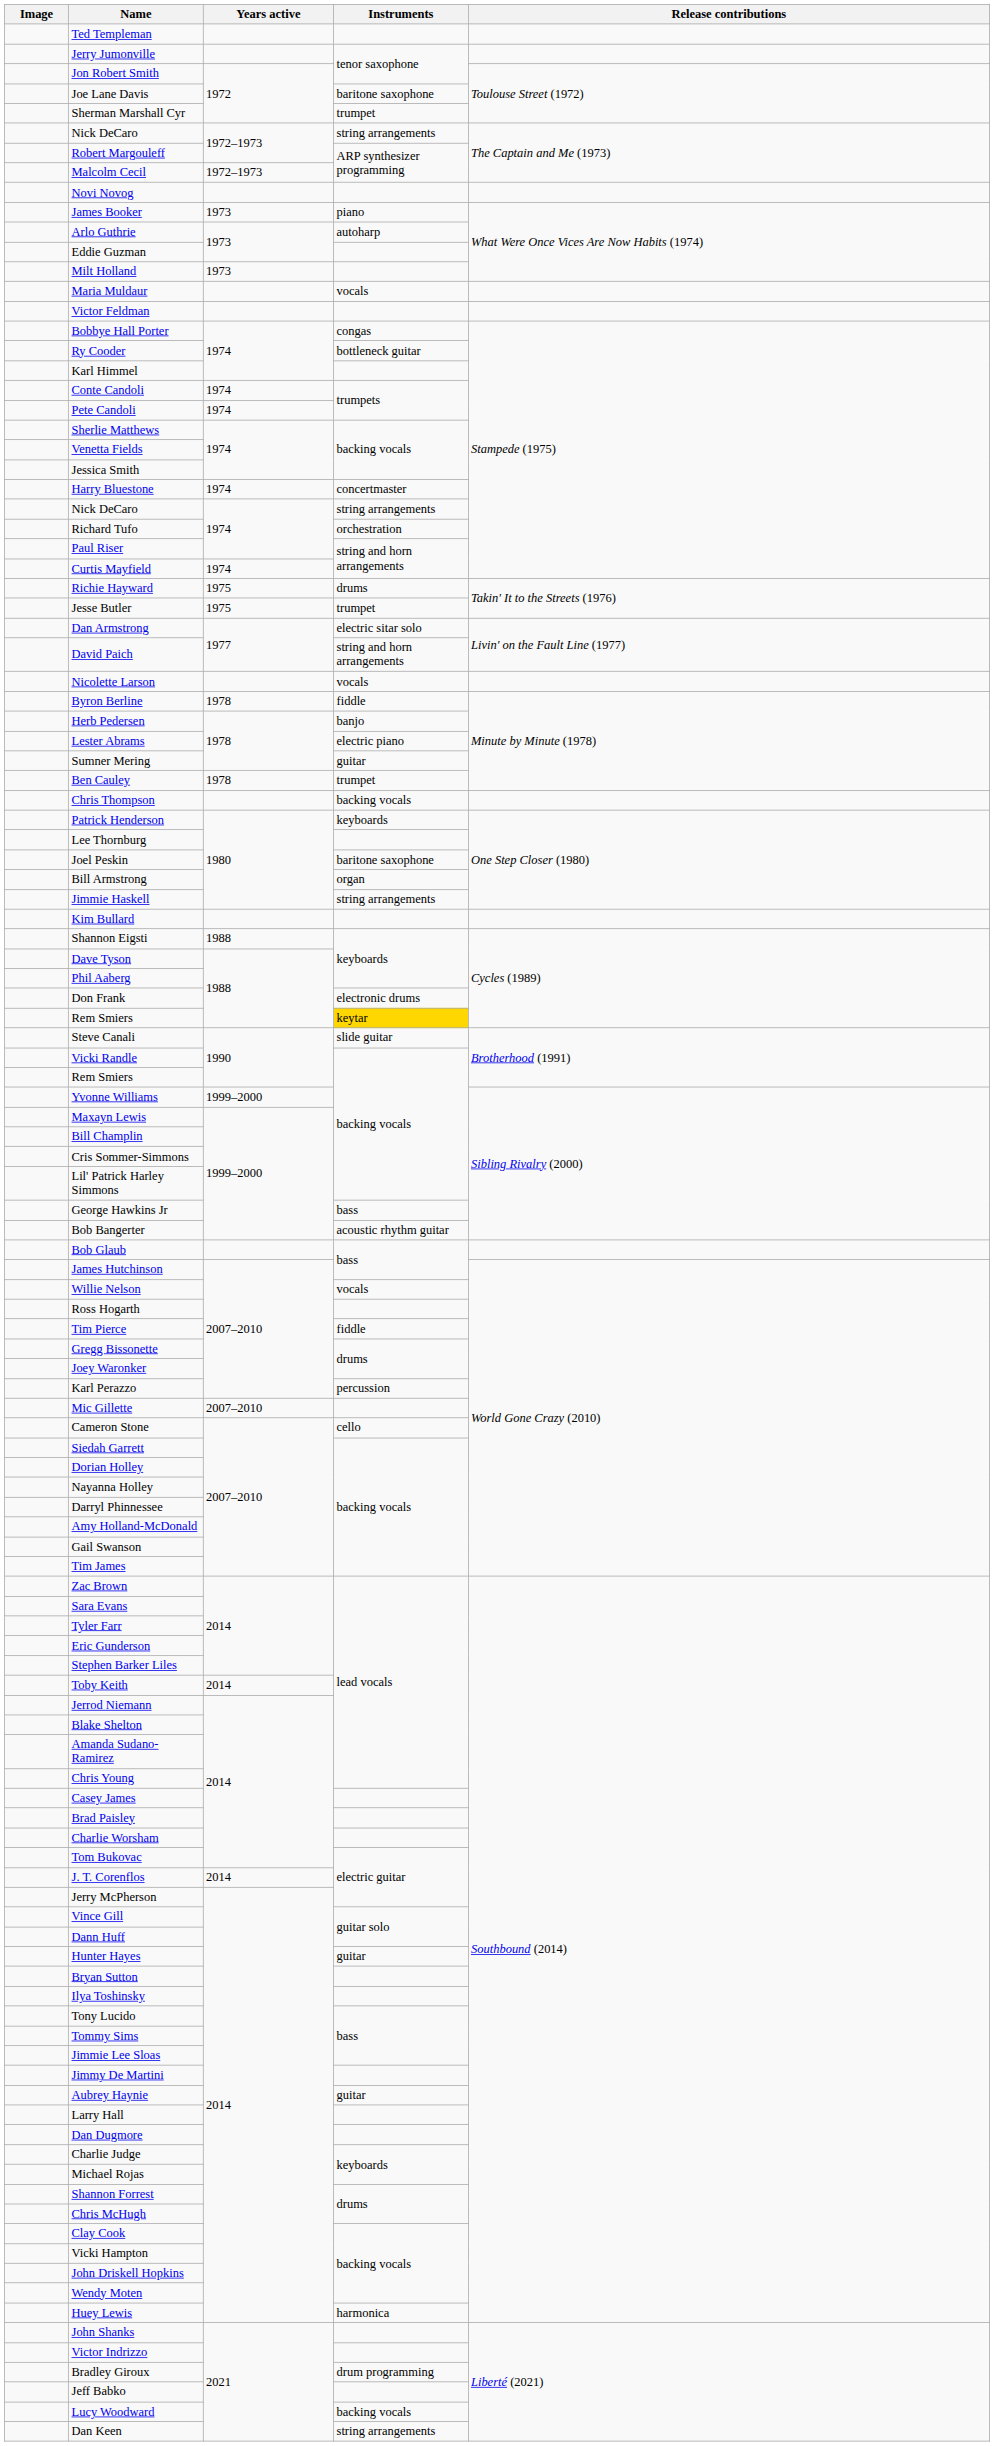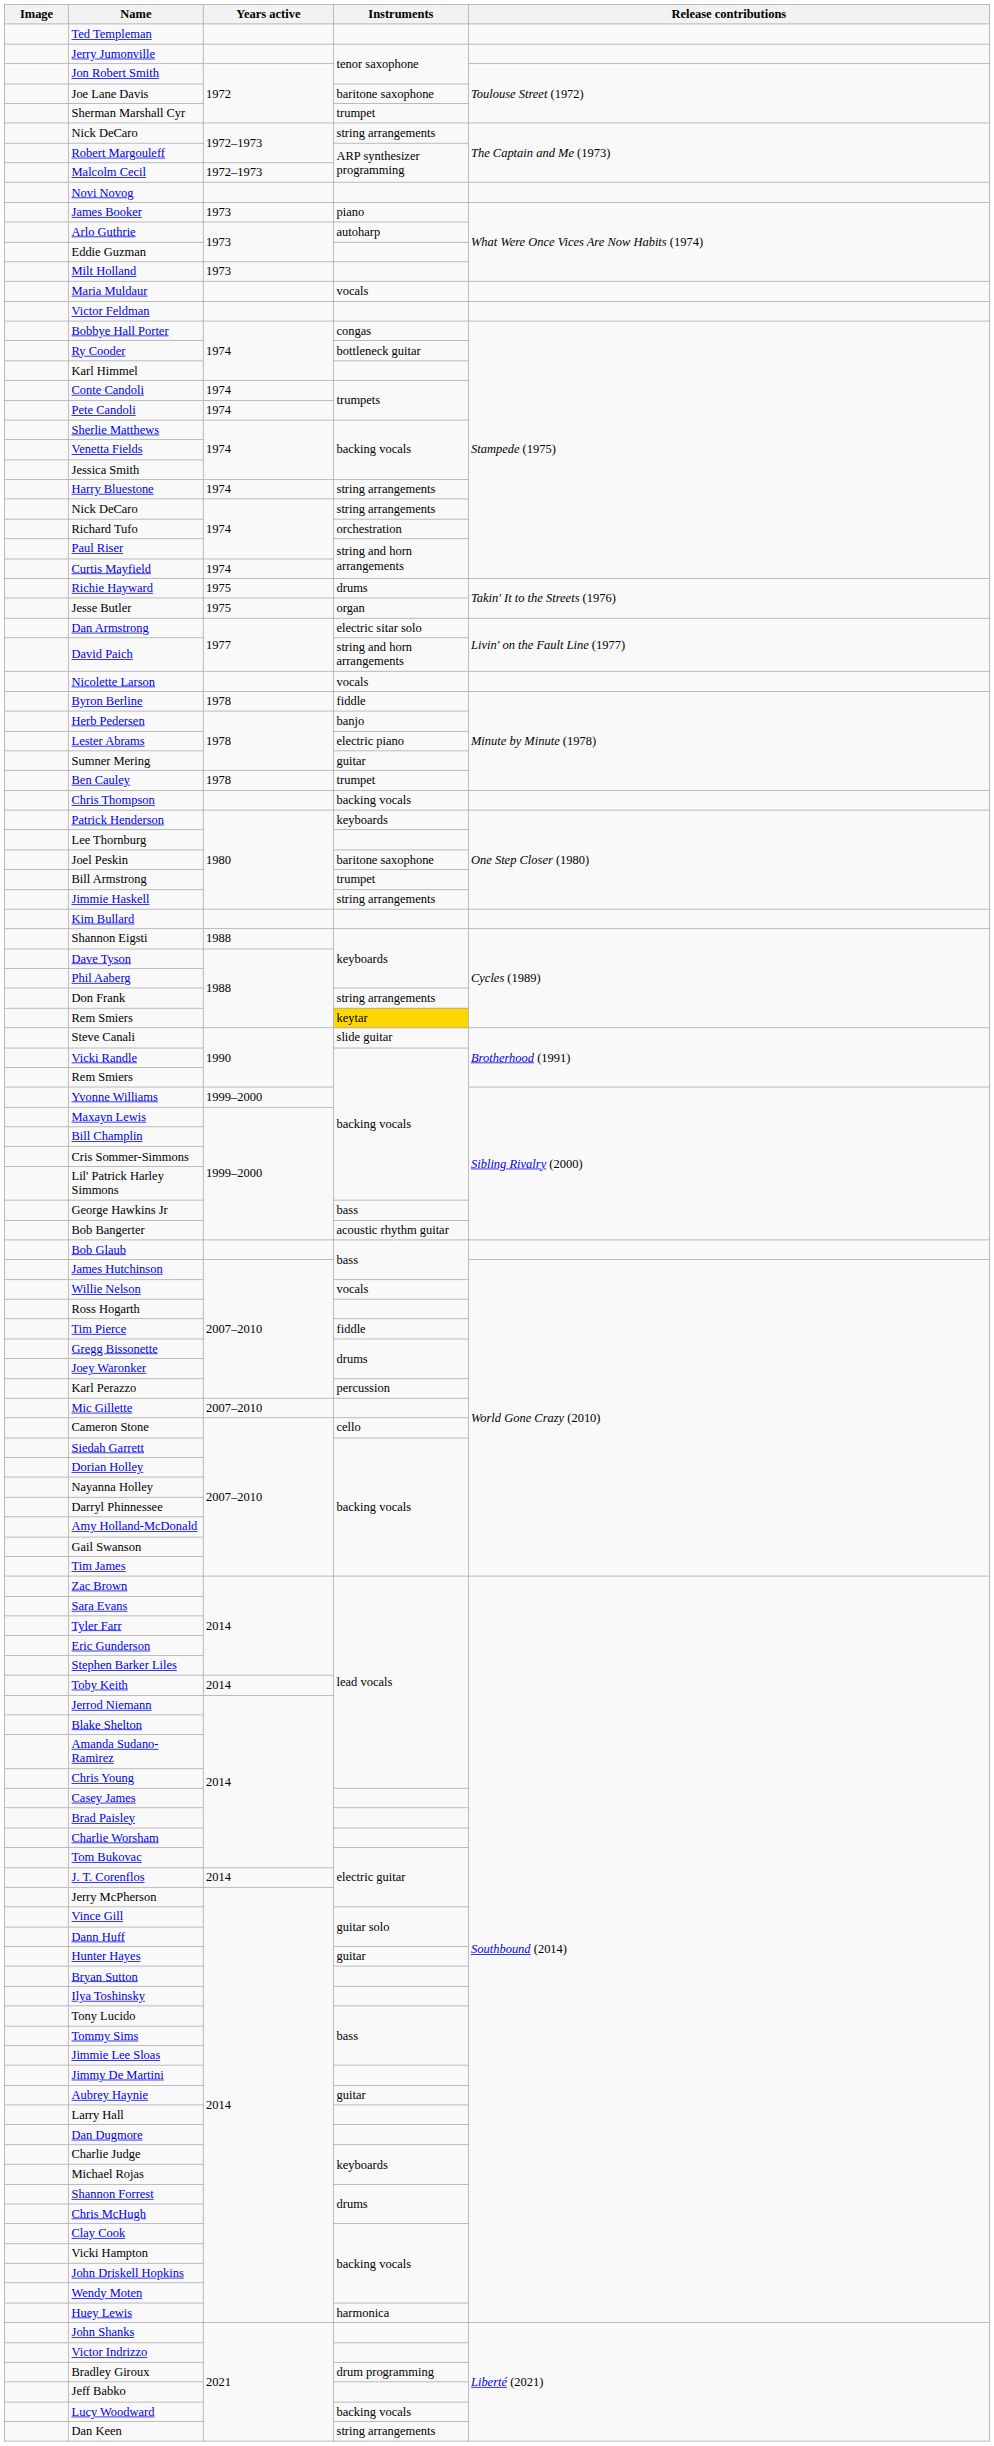 <table class="wikitable" border="1" width="100%">
 <tr>
 <th width="75">Image</th>
 <th width="165">Name</th>
 <th width="160">Years active</th>
 <th width="165">Instruments</th>
 <th>Release contributions</th>
 </tr>
 <tr>
 <td></td>
 <td><a href='#'>Ted Templeman</a></td>
 <td></td>
 <td></td>
 <td></td>
 </tr>
 <tr>
 <td></td>
 <td><a href='#'>Jerry Jumonville</a></td>
 <td></td>
 <td rowspan="2">tenor saxophone</td>
 <td></td>
 </tr>
 <tr>
 <td></td>
 <td><a href='#'>Jon Robert Smith</a></td>
 <td rowspan="3">1972</td>
 <td rowspan="3"><em>Toulouse Street</em> (1972)</td>
 </tr>
 <tr>
 <td></td>
 <td>Joe Lane Davis</td>
 <td>baritone saxophone</td>
 </tr>
 <tr>
 <td></td>
 <td>Sherman Marshall Cyr</td>
 <td>trumpet</td>
 </tr>
 <tr>
 <td></td>
 <td>Nick DeCaro</td>
 <td rowspan="2">1972–1973</td>
 <td>string arrangements</td>
 <td rowspan="3"><em>The Captain and Me</em> (1973)</td>
 </tr>
 <tr>
 <td></td>
 <td><a href='#'>Robert Margouleff</a></td>
 <td rowspan="2">ARP synthesizer programming</td>
 </tr>
 <tr>
 <td></td>
 <td><a href='#'>Malcolm Cecil</a></td>
 <td>1972–1973 </td>
 </tr>
 <tr>
 <td></td>
 <td><a href='#'>Novi Novog</a></td>
 <td></td>
 <td></td>
 <td></td>
 </tr>
 <tr>
 <td></td>
 <td><a href='#'>James Booker</a></td>
 <td>1973 </td>
 <td>piano</td>
 <td rowspan="4"><em>What Were Once Vices Are Now Habits</em> (1974)</td>
 </tr>
 <tr>
 <td></td>
 <td><a href='#'>Arlo Guthrie</a></td>
 <td rowspan="2">1973</td>
 <td>autoharp</td>
 </tr>
 <tr>
 <td></td>
 <td>Eddie Guzman</td>
 <td></td>
 </tr>
 <tr>
 <td></td>
 <td><a href='#'>Milt Holland</a></td>
 <td>1973 </td>
 <td></td>
 </tr>
 <tr>
 <td></td>
 <td><a href='#'>Maria Muldaur</a></td>
 <td></td>
 <td>vocals</td>
 <td></td>
 </tr>
 <tr>
 <td></td>
 <td><a href='#'>Victor Feldman</a></td>
 <td> </td>
 <td></td>
 <td></td>
 </tr>
 <tr>
 <td></td>
 <td><a href='#'>Bobbye Hall Porter</a></td>
 <td rowspan="3">1974</td>
 <td>congas</td>
 <td rowspan="13"><em>Stampede</em> (1975)</td>
 </tr>
 <tr>
 <td></td>
 <td><a href='#'>Ry Cooder</a></td>
 <td>bottleneck guitar</td>
 </tr>
 <tr>
 <td></td>
 <td>Karl Himmel</td>
 <td></td>
 </tr>
 <tr>
 <td></td>
 <td><a href='#'>Conte Candoli</a></td>
 <td>1974 </td>
 <td rowspan="2">trumpets</td>
 </tr>
 <tr>
 <td></td>
 <td><a href='#'>Pete Candoli</a></td>
 <td>1974 </td>
 </tr>
 <tr>
 <td></td>
 <td><a href='#'>Sherlie Matthews</a></td>
 <td rowspan="3">1974</td>
 <td rowspan="3">backing vocals</td>
 </tr>
 <tr>
 <td></td>
 <td><a href='#'>Venetta Fields</a></td>
 </tr>
 <tr>
 <td></td>
 <td>Jessica Smith</td>
 </tr>
 <tr>
 <td></td>
 <td><a href='#'>Harry Bluestone</a></td>
 <td>1974 </td>
-<td>concertmaster</td>
+<td>string arrangements</td>
 </tr>
 <tr>
 <td></td>
 <td>Nick DeCaro</td>
 <td rowspan="3">1974</td>
 <td>string arrangements</td>
 </tr>
 <tr>
 <td></td>
 <td>Richard Tufo</td>
 <td>orchestration</td>
 </tr>
 <tr>
 <td></td>
 <td><a href='#'>Paul Riser</a></td>
 <td rowspan="2">string and horn arrangements</td>
 </tr>
 <tr>
 <td></td>
 <td><a href='#'>Curtis Mayfield</a></td>
 <td>1974 </td>
 </tr>
 <tr>
 <td></td>
 <td><a href='#'>Richie Hayward</a></td>
 <td>1975 </td>
 <td>drums</td>
 <td rowspan="2"><em>Takin' It to the Streets</em> (1976)</td>
 </tr>
 <tr>
 <td></td>
 <td>Jesse Butler</td>
 <td>1975</td>
-<td>trumpet</td>
+<td>organ</td>
 </tr>
 <tr>
 <td></td>
 <td><a href='#'>Dan Armstrong</a></td>
 <td rowspan="2">1977</td>
 <td>electric sitar solo</td>
 <td rowspan="2"><em>Livin' on the Fault Line</em> (1977)</td>
 </tr>
 <tr>
 <td></td>
 <td><a href='#'>David Paich</a></td>
 <td>string and horn arrangements</td>
 </tr>
 <tr>
 <td></td>
 <td><a href='#'>Nicolette Larson</a></td>
 <td></td>
 <td>vocals</td>
 <td></td>
 </tr>
 <tr>
 <td></td>
 <td><a href='#'>Byron Berline</a></td>
 <td>1978 </td>
 <td>fiddle</td>
 <td rowspan="5"><em>Minute by Minute</em> (1978)</td>
 </tr>
 <tr>
 <td></td>
 <td><a href='#'>Herb Pedersen</a></td>
 <td rowspan="3">1978</td>
 <td>banjo</td>
 </tr>
 <tr>
 <td></td>
 <td><a href='#'>Lester Abrams</a></td>
 <td>electric piano</td>
 </tr>
 <tr>
 <td></td>
 <td>Sumner Mering</td>
 <td>guitar</td>
 </tr>
 <tr>
 <td></td>
 <td><a href='#'>Ben Cauley</a></td>
 <td>1978 </td>
 <td>trumpet</td>
 </tr>
 <tr>
 <td></td>
 <td><a href='#'>Chris Thompson</a></td>
 <td></td>
 <td>backing vocals</td>
 <td></td>
 </tr>
 <tr>
 <td></td>
 <td><a href='#'>Patrick Henderson</a></td>
 <td rowspan="5">1980</td>
 <td>keyboards</td>
 <td rowspan="5"><em>One Step Closer</em> (1980)</td>
 </tr>
 <tr>
 <td></td>
 <td>Lee Thornburg</td>
 <td></td>
 </tr>
 <tr>
 <td></td>
 <td>Joel Peskin</td>
 <td>baritone saxophone</td>
 </tr>
 <tr>
 <td></td>
 <td>Bill Armstrong</td>
-<td>organ</td>
+<td>trumpet</td>
 </tr>
 <tr>
 <td></td>
 <td><a href='#'>Jimmie Haskell</a></td>
 <td>string arrangements</td>
 </tr>
 <tr>
 <td></td>
 <td><a href='#'>Kim Bullard</a></td>
 <td></td>
 <td></td>
 <td></td>
 </tr>
 <tr>
 <td></td>
 <td>Shannon Eigsti</td>
 <td>1988 </td>
 <td rowspan="3">keyboards</td>
 <td rowspan="5"><em>Cycles</em> (1989)</td>
 </tr>
 <tr>
 <td></td>
 <td><a href='#'>Dave Tyson</a></td>
 <td rowspan="4">1988</td>
 </tr>
 <tr>
 <td></td>
 <td><a href='#'>Phil Aaberg</a></td>
 </tr>
 <tr>
 <td></td>
 <td>Don Frank</td>
-<td>electronic drums</td>
+<td>string arrangements</td>
 </tr>
 <tr>
 <td></td>
 <td>Rem Smiers</td>
 <td style="background: gold;">keytar</td>
 </tr>
 <tr>
 <td></td>
 <td>Steve Canali</td>
 <td rowspan="3">1990</td>
 <td>slide guitar</td>
 <td rowspan="3"><em><a href='#'>Brotherhood</a></em> (1991)</td>
 </tr>
 <tr>
 <td></td>
 <td><a href='#'>Vicki Randle</a></td>
 <td rowspan="7">backing vocals</td>
 </tr>
 <tr>
 <td></td>
 <td>Rem Smiers</td>
 </tr>
 <tr>
 <td></td>
 <td><a href='#'>Yvonne Williams</a></td>
 <td>1999–2000 </td>
 <td rowspan="7"><em><a href='#'>Sibling Rivalry</a></em> (2000)</td>
 </tr>
 <tr>
 <td></td>
 <td><a href='#'>Maxayn Lewis</a></td>
 <td rowspan="6">1999–2000</td>
 </tr>
 <tr>
 <td></td>
 <td><a href='#'>Bill Champlin</a></td>
 </tr>
 <tr>
 <td></td>
 <td>Cris Sommer-Simmons</td>
 </tr>
 <tr>
 <td></td>
 <td>Lil' Patrick Harley Simmons</td>
 </tr>
 <tr>
 <td></td>
 <td>George Hawkins Jr</td>
 <td>bass</td>
 </tr>
 <tr>
 <td></td>
 <td>Bob Bangerter</td>
 <td>acoustic rhythm guitar</td>
 </tr>
 <tr>
 <td></td>
 <td><a href='#'>Bob Glaub</a></td>
 <td></td>
 <td rowspan="2">bass</td>
 <td></td>
 </tr>
 <tr>
 <td></td>
 <td><a href='#'>James Hutchinson</a></td>
 <td rowspan="7">2007–2010</td>
 <td rowspan="16"><em>World Gone Crazy</em> (2010)</td>
 </tr>
 <tr>
 <td></td>
 <td><a href='#'>Willie Nelson</a></td>
 <td>vocals</td>
 </tr>
 <tr>
 <td></td>
 <td>Ross Hogarth</td>
 <td></td>
 </tr>
 <tr>
 <td></td>
 <td><a href='#'>Tim Pierce</a></td>
 <td>fiddle</td>
 </tr>
 <tr>
 <td></td>
 <td><a href='#'>Gregg Bissonette</a></td>
 <td rowspan="2">drums</td>
 </tr>
 <tr>
 <td></td>
 <td><a href='#'>Joey Waronker</a></td>
 </tr>
 <tr>
 <td></td>
 <td>Karl Perazzo</td>
 <td>percussion</td>
 </tr>
 <tr>
 <td></td>
 <td><a href='#'>Mic Gillette</a></td>
 <td>2007–2010 </td>
 <td></td>
 </tr>
 <tr>
 <td></td>
 <td>Cameron Stone</td>
 <td rowspan="8">2007–2010</td>
 <td>cello</td>
 </tr>
 <tr>
 <td></td>
 <td><a href='#'>Siedah Garrett</a></td>
 <td rowspan="7">backing vocals</td>
 </tr>
 <tr>
 <td></td>
 <td><a href='#'>Dorian Holley</a></td>
 </tr>
 <tr>
 <td></td>
 <td>Nayanna Holley</td>
 </tr>
 <tr>
 <td></td>
 <td>Darryl Phinnessee</td>
 </tr>
 <tr>
 <td></td>
 <td><a href='#'>Amy Holland-McDonald</a></td>
 </tr>
 <tr>
 <td></td>
 <td>Gail Swanson</td>
 </tr>
 <tr>
 <td></td>
 <td><a href='#'>Tim James</a></td>
 </tr>
 <tr>
 <td></td>
 <td><a href='#'>Zac Brown</a></td>
 <td rowspan="5">2014</td>
 <td rowspan="10">lead vocals</td>
 <td rowspan="37"><em><a href='#'>Southbound</a></em> (2014)</td>
 </tr>
 <tr>
 <td></td>
 <td><a href='#'>Sara Evans</a></td>
 </tr>
 <tr>
 <td></td>
 <td><a href='#'>Tyler Farr</a></td>
 </tr>
 <tr>
 <td></td>
 <td><a href='#'>Eric Gunderson</a></td>
 </tr>
 <tr>
 <td></td>
 <td><a href='#'>Stephen Barker Liles</a></td>
 </tr>
 <tr>
 <td></td>
 <td><a href='#'>Toby Keith</a></td>
 <td>2014 </td>
 </tr>
 <tr>
 <td></td>
 <td><a href='#'>Jerrod Niemann</a></td>
 <td rowspan="8">2014</td>
 </tr>
 <tr>
 <td></td>
 <td><a href='#'>Blake Shelton</a></td>
 </tr>
 <tr>
 <td></td>
 <td><a href='#'>Amanda Sudano-Ramirez</a></td>
 </tr>
 <tr>
 <td></td>
 <td><a href='#'>Chris Young</a></td>
 </tr>
 <tr>
 <td></td>
 <td><a href='#'>Casey James</a></td>
 <td></td>
 </tr>
 <tr>
 <td></td>
 <td><a href='#'>Brad Paisley</a></td>
 <td></td>
 </tr>
 <tr>
 <td></td>
 <td><a href='#'>Charlie Worsham</a></td>
 <td></td>
 </tr>
 <tr>
 <td></td>
 <td><a href='#'>Tom Bukovac</a></td>
 <td rowspan="3">electric guitar</td>
 </tr>
 <tr>
 <td></td>
 <td><a href='#'>J. T. Corenflos</a></td>
 <td>2014 </td>
 </tr>
 <tr>
 <td></td>
 <td>Jerry McPherson</td>
 <td rowspan="22">2014</td>
 </tr>
 <tr>
 <td></td>
 <td><a href='#'>Vince Gill</a></td>
 <td rowspan="2">guitar solo</td>
 </tr>
 <tr>
 <td></td>
 <td><a href='#'>Dann Huff</a></td>
 </tr>
 <tr>
 <td></td>
 <td><a href='#'>Hunter Hayes</a></td>
 <td>guitar</td>
 </tr>
 <tr>
 <td></td>
 <td><a href='#'>Bryan Sutton</a></td>
 <td></td>
 </tr>
 <tr>
 <td></td>
 <td><a href='#'>Ilya Toshinsky</a></td>
 <td></td>
 </tr>
 <tr>
 <td></td>
 <td>Tony Lucido</td>
 <td rowspan="3">bass</td>
 </tr>
 <tr>
 <td></td>
 <td><a href='#'>Tommy Sims</a></td>
 </tr>
 <tr>
 <td></td>
 <td><a href='#'>Jimmie Lee Sloas</a></td>
 </tr>
 <tr>
 <td></td>
 <td><a href='#'>Jimmy De Martini</a></td>
 <td></td>
 </tr>
 <tr>
 <td></td>
 <td><a href='#'>Aubrey Haynie</a></td>
 <td>guitar</td>
 </tr>
 <tr>
 <td></td>
 <td>Larry Hall</td>
 <td></td>
 </tr>
 <tr>
 <td></td>
 <td><a href='#'>Dan Dugmore</a></td>
 <td></td>
 </tr>
 <tr>
 <td></td>
 <td>Charlie Judge</td>
 <td rowspan="2">keyboards</td>
 </tr>
 <tr>
 <td></td>
 <td>Michael Rojas</td>
 </tr>
 <tr>
 <td></td>
 <td><a href='#'>Shannon Forrest</a></td>
 <td rowspan="2">drums</td>
 </tr>
 <tr>
 <td></td>
 <td><a href='#'>Chris McHugh</a></td>
 </tr>
 <tr>
 <td></td>
 <td><a href='#'>Clay Cook</a></td>
 <td rowspan="4">backing vocals</td>
 </tr>
 <tr>
 <td></td>
 <td>Vicki Hampton</td>
 </tr>
 <tr>
 <td></td>
 <td><a href='#'>John Driskell Hopkins</a></td>
 </tr>
 <tr>
 <td></td>
 <td><a href='#'>Wendy Moten</a></td>
 </tr>
 <tr>
 <td></td>
 <td><a href='#'>Huey Lewis</a></td>
 <td>harmonica</td>
 </tr>
 <tr>
 <td></td>
 <td><a href='#'>John Shanks</a></td>
 <td rowspan="6">2021</td>
 <td></td>
 <td rowspan="6"><em><a href='#'>Liberté</a></em> (2021)</td>
 </tr>
 <tr>
 <td></td>
 <td><a href='#'>Victor Indrizzo</a></td>
 <td></td>
 </tr>
 <tr>
 <td></td>
 <td>Bradley Giroux</td>
 <td>drum programming</td>
 </tr>
 <tr>
 <td></td>
 <td>Jeff Babko</td>
 <td></td>
 </tr>
 <tr>
 <td></td>
 <td><a href='#'>Lucy Woodward</a></td>
 <td>backing vocals</td>
 </tr>
 <tr>
 <td></td>
 <td>Dan Keen</td>
 <td>string arrangements</td>
 </tr>
 </table>
